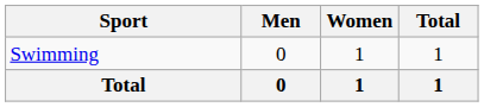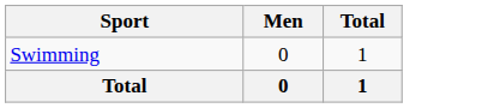 <table class="wikitable sortable" style="text-align:center;">
 <tr>
 <th width=180>Sport</th>
 <th width=55>Men</th>
-<th width=55>Women</th>
 <th width=55>Total</th>
 </tr>
 <tr>
 <td align=left><a href='#'>Swimming</a></td>
 <td>0</td>
 <td>1</td>
-<td>1</td>
 </tr>
 <tr>
 <th>Total</th>
 <th>0</th>
 <th>1</th>
-<th>1</th>
 </tr>
 </table>
